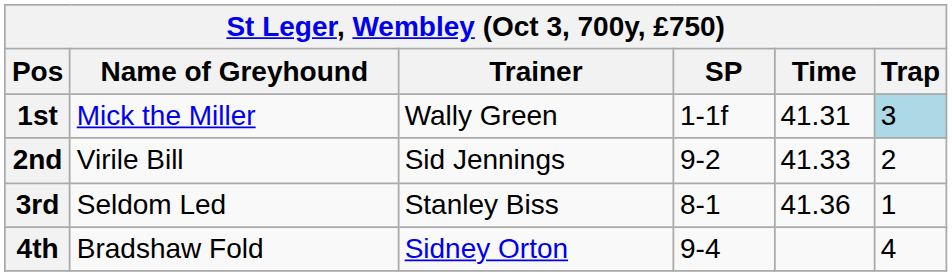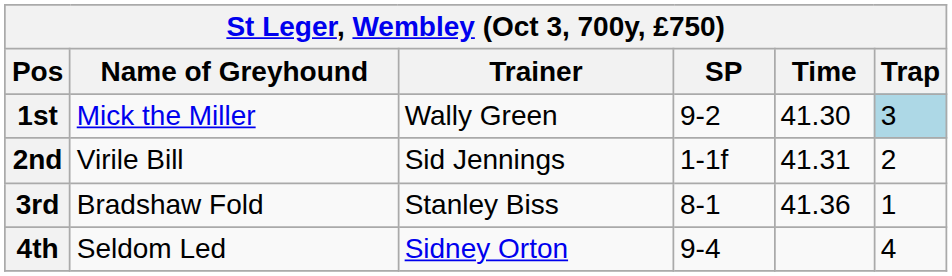 <table class="wikitable">
 <tr>
 <th colspan="6"><a href='#'>St Leger</a>, <a href='#'>Wembley</a> (Oct 3, 700y, £750)</th>
 </tr>
 <tr>
 <th width=30>Pos</th>
 <th width=180>Name of Greyhound</th>
 <th width=150>Trainer</th>
 <th width=50>SP</th>
 <th width=50>Time</th>
 <th width=30>Trap</th>
 </tr>
 <tr>
 <th>1st</th>
 <td><a href='#'>Mick the Miller</a></td>
 <td>Wally Green</td>
-<td>1-1f</td>
-<td>41.31</td>
+<td>9-2</td>
+<td>41.30</td>
 <td style="background: lightblue;">3</td>
 </tr>
 <tr>
 <th>2nd</th>
 <td>Virile Bill</td>
 <td>Sid Jennings</td>
-<td>9-2</td>
-<td>41.33</td>
+<td>1-1f</td>
+<td>41.31</td>
 <td>2</td>
 </tr>
 <tr>
 <th>3rd</th>
-<td>Seldom Led</td>
+<td>Bradshaw Fold</td>
 <td>Stanley Biss</td>
 <td>8-1</td>
 <td>41.36</td>
 <td>1</td>
 </tr>
 <tr>
 <th>4th</th>
-<td>Bradshaw Fold</td>
+<td>Seldom Led</td>
 <td><a href='#'>Sidney Orton</a></td>
 <td>9-4</td>
 <td></td>
 <td>4</td>
 </tr>
 </table>
